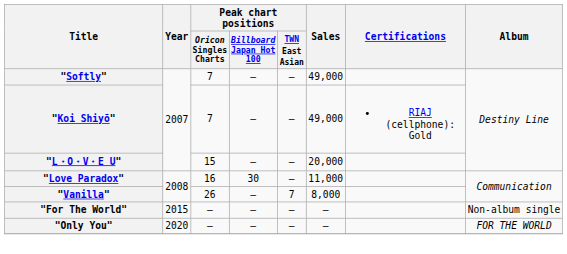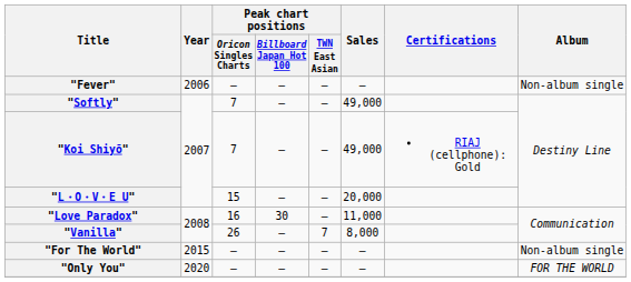 <table class="wikitable plainrowheaders" style="text-align:center;">
 <tr>
 <th scope="col" rowspan="2" style="width:16em;">Title</th>
 <th scope="col" rowspan="2">Year</th>
 <th scope="col" colspan="3">Peak chart positions</th>
 <th scope="col" rowspan="2">Sales</th>
 <th scope="col" rowspan="2" style="width:12em;"><a href='#'>Certifications</a></th>
 <th scope="col" rowspan="2">Album</th>
 </tr>
 <tr>
 <th style="width:3em;font-size:85%"><em>Oricon</em> Singles Charts<br></th>
 <th style="width:3em;font-size:85%"><em><a href='#'>Billboard</a></em> <a href='#'>Japan Hot 100</a><br></th>
 <th style="width:2.5em;"><small><a href='#'>TWN</a> East Asian</small><br></th>
+</tr>
+<tr>
+<th scope="row">"Fever"</th>
+<td>2006</td>
+<td>—</td>
+<td>—</td>
+<td>—</td>
+<td>—</td>
+<td></td>
+<td rowspan=1>Non-album single</td>
 </tr>
 <tr>
 <th scope="row">"<a href='#'>Softly</a>"</th>
 <td rowspan="3">2007</td>
 <td>7</td>
 <td>—</td>
 <td>—</td>
 <td>49,000</td>
 <td></td>
 <td rowspan=3><em>Destiny Line</em></td>
 </tr>
 <tr>
 <th scope="row">"<a href='#'>Koi Shiyō</a>"</th>
 <td>7</td>
 <td>—</td>
 <td>—</td>
 <td>49,000</td>
 <td><br><ul><li><a href='#'>RIAJ</a> <span>(cellphone)</span>: Gold</li></ul></td>
 </tr>
 <tr>
 <th scope="row">"<a href='#'>L・O・V・E U</a>"</th>
 <td>15</td>
 <td>—</td>
 <td>—</td>
 <td>20,000</td>
 <td></td>
 </tr>
 <tr>
 <th scope="row">"<a href='#'>Love Paradox</a>"</th>
 <td rowspan="2">2008</td>
 <td>16</td>
 <td>30</td>
 <td>—</td>
 <td>11,000</td>
 <td></td>
 <td rowspan=2><em>Communication</em></td>
 </tr>
 <tr>
 <th scope="row">"<a href='#'>Vanilla</a>"</th>
 <td>26</td>
 <td>—</td>
 <td>7</td>
 <td>8,000</td>
 <td></td>
 </tr>
 <tr>
 <th scope="row">"For The World"</th>
 <td>2015</td>
 <td>—</td>
 <td>—</td>
 <td>—</td>
 <td>—</td>
 <td></td>
 <td rowspan=1>Non-album single</td>
 </tr>
 <tr>
 <th scope="row">"Only You"</th>
 <td>2020</td>
 <td>—</td>
 <td>—</td>
 <td>—</td>
 <td>—</td>
 <td></td>
 <td rowspan=1><em>FOR THE WORLD</em></td>
 </tr>
 <tr>
 </tr>
 </table>
